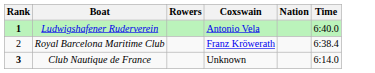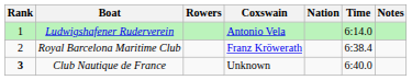 <table class="wikitable sortable" style="text-align:center">
 <tr>
 <th>Rank</th>
 <th>Boat</th>
 <th>Rowers</th>
 <th>Coxswain</th>
 <th>Nation</th>
 <th>Time</th>
+<th>Notes</th>
 </tr>
 <tr bgcolor=bbf3bb>
-<td><strong>1</strong></td>
+<td>1</td>
 <td><em><a href='#'>Ludwigshafener Ruderverein</a></em></td>
 <td align=left></td>
 <td align=left><a href='#'>Antonio Vela</a></td>
 <td align=left></td>
-<td>6:40.0</td>
+<td>6:14.0</td>
+<td></td>
 </tr>
 <tr>
 <td>2</td>
 <td><em>Royal Barcelona Maritime Club</em></td>
 <td align=left></td>
 <td align=left><a href='#'>Franz Kröwerath</a></td>
 <td align=left></td>
 <td>6:38.4</td>
+<td></td>
 </tr>
 <tr>
 <td><strong>3</strong></td>
 <td><em>Club Nautique de France</em></td>
 <td align=left></td>
 <td align=left>Unknown</td>
 <td align=left></td>
-<td>6:14.0</td>
+<td>6:40.0</td>
+<td></td>
 </tr>
 </table>
